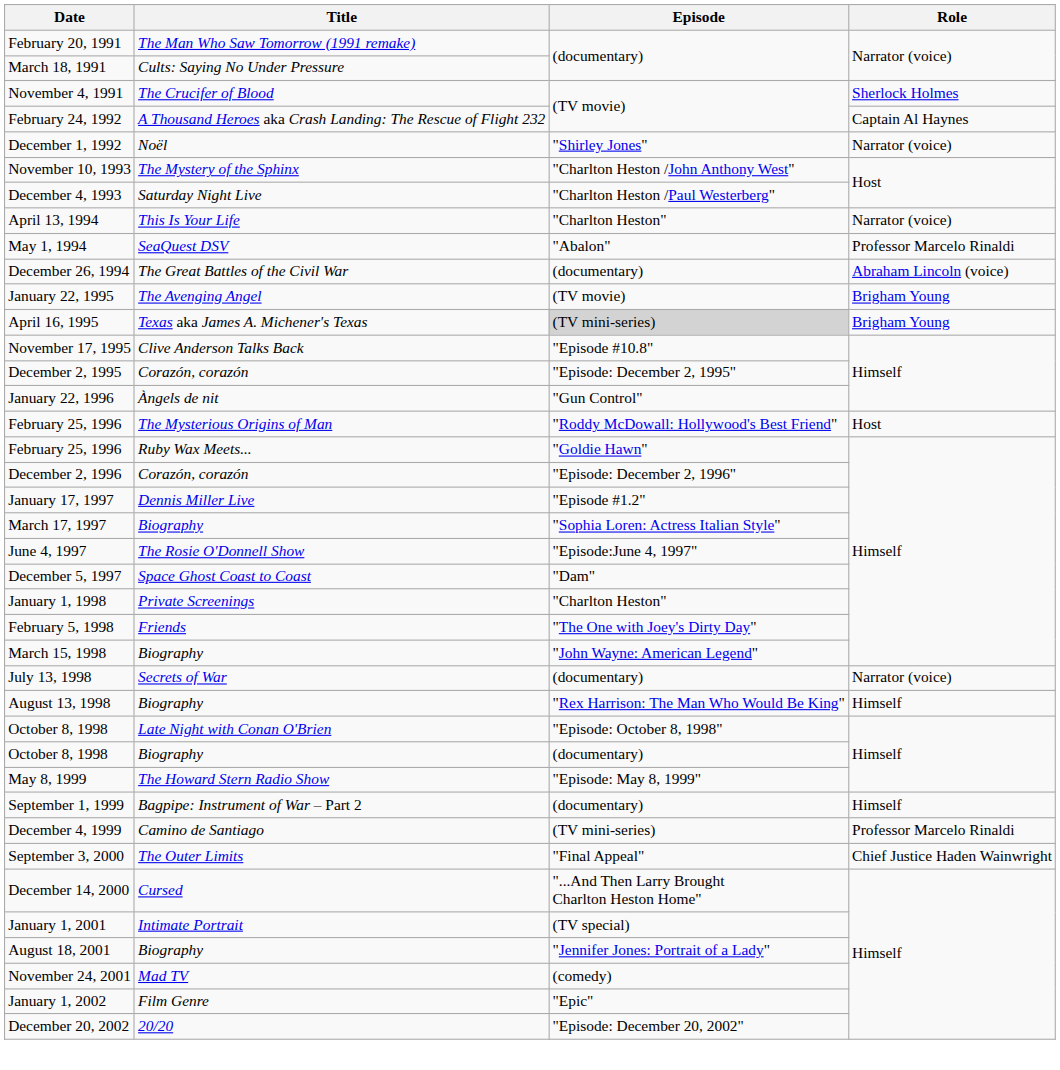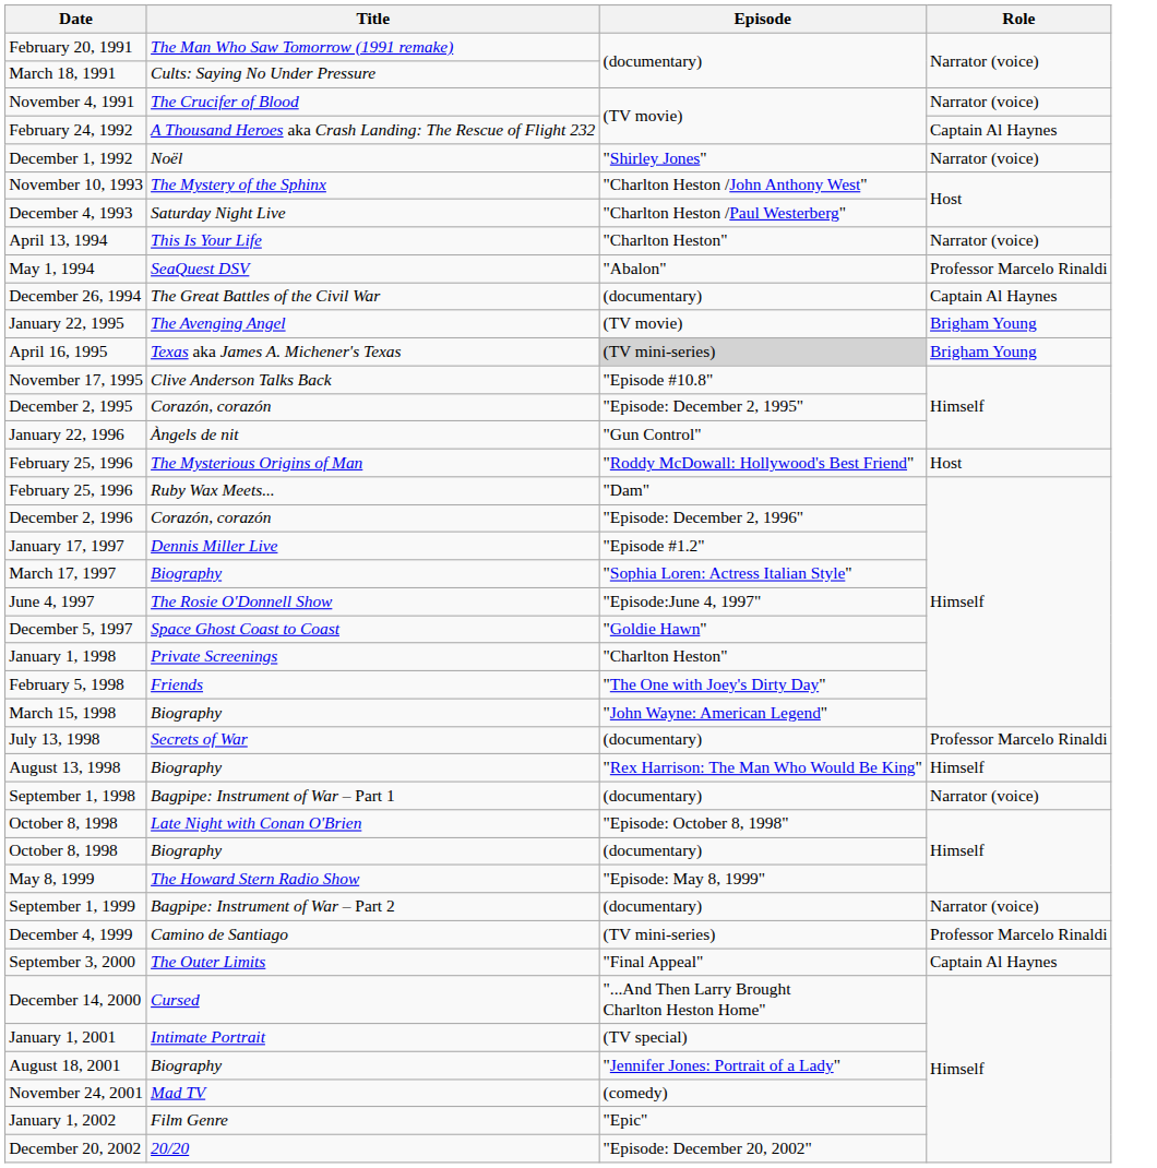 <table class="wikitable" style="font-size:90%;">
 <tr>
 <th>Date</th>
 <th>Title</th>
 <th>Episode</th>
 <th>Role</th>
 </tr>
 <tr>
 <td>February 20, 1991</td>
 <td><em><a href='#'>The Man Who Saw Tomorrow (1991 remake)</a></em></td>
 <td rowspan="2">(documentary)</td>
 <td rowspan="2">Narrator (voice)</td>
 </tr>
 <tr>
 <td>March 18, 1991</td>
 <td><em>Cults: Saying No Under Pressure</em></td>
 </tr>
 <tr>
 <td>November 4, 1991</td>
 <td><em><a href='#'>The Crucifer of Blood</a></em></td>
 <td rowspan="2">(TV movie)</td>
-<td><a href='#'>Sherlock Holmes</a></td>
+<td>Narrator (voice)</td>
 </tr>
 <tr>
 <td>February 24, 1992</td>
 <td><em><a href='#'>A Thousand Heroes</a></em> aka <em>Crash Landing: The Rescue of Flight 232</em></td>
 <td>Captain Al Haynes</td>
 </tr>
 <tr>
 <td>December 1, 1992</td>
 <td><em>Noël</em></td>
 <td>"<a href='#'>Shirley Jones</a>"</td>
 <td>Narrator (voice)</td>
 </tr>
 <tr>
 <td>November 10, 1993</td>
 <td><em><a href='#'>The Mystery of the Sphinx</a></em></td>
 <td>"Charlton Heston /<a href='#'>John Anthony West</a>"</td>
 <td rowspan="2">Host</td>
 </tr>
 <tr>
 <td>December 4, 1993</td>
 <td><em>Saturday Night Live</em></td>
 <td>"Charlton Heston /<a href='#'>Paul Westerberg</a>"</td>
 </tr>
 <tr>
 <td>April 13, 1994</td>
 <td><em><a href='#'>This Is Your Life</a></em></td>
 <td>"Charlton Heston"</td>
 <td>Narrator (voice)</td>
 </tr>
 <tr>
 <td>May 1, 1994</td>
 <td><em><a href='#'>SeaQuest DSV</a></em></td>
 <td>"Abalon"</td>
 <td>Professor Marcelo Rinaldi</td>
 </tr>
 <tr>
 <td>December 26, 1994</td>
 <td><em>The Great Battles of the Civil War</em></td>
 <td>(documentary)</td>
-<td><a href='#'>Abraham Lincoln</a> (voice)</td>
+<td>Captain Al Haynes</td>
 </tr>
 <tr>
 <td>January 22, 1995</td>
 <td><em><a href='#'>The Avenging Angel</a></em></td>
 <td>(TV movie)</td>
 <td><a href='#'>Brigham Young</a></td>
 </tr>
 <tr>
 <td>April 16, 1995</td>
 <td><em><a href='#'>Texas</a></em> aka <em>James A. Michener's Texas</em></td>
 <td style="background: lightgrey;">(TV mini-series)</td>
 <td><a href='#'>Brigham Young</a></td>
 </tr>
 <tr>
 <td>November 17, 1995</td>
 <td><em>Clive Anderson Talks Back</em></td>
 <td>"Episode #10.8"</td>
 <td rowspan="3">Himself</td>
 </tr>
 <tr>
 <td>December 2, 1995</td>
 <td><em>Corazón, corazón</em></td>
 <td>"Episode: December 2, 1995"</td>
 </tr>
 <tr>
 <td>January 22, 1996</td>
 <td><em>Àngels de nit</em></td>
 <td>"Gun Control"</td>
 </tr>
 <tr>
 <td>February 25, 1996</td>
 <td><em><a href='#'>The Mysterious Origins of Man</a></em></td>
 <td>"<a href='#'>Roddy McDowall: Hollywood's Best Friend</a>"</td>
 <td>Host</td>
 </tr>
 <tr>
 <td>February 25, 1996</td>
 <td><em>Ruby Wax Meets...</em></td>
-<td>"<a href='#'>Goldie Hawn</a>"</td>
+<td>"Dam"</td>
 <td rowspan="9">Himself</td>
 </tr>
 <tr>
 <td>December 2, 1996</td>
 <td><em>Corazón, corazón</em></td>
 <td>"Episode: December 2, 1996"</td>
 </tr>
 <tr>
 <td>January 17, 1997</td>
 <td><em><a href='#'>Dennis Miller Live</a></em></td>
 <td>"Episode #1.2"</td>
 </tr>
 <tr>
 <td>March 17, 1997</td>
 <td><em><a href='#'>Biography</a></em></td>
 <td>"<a href='#'>Sophia Loren: Actress Italian Style</a>"</td>
 </tr>
 <tr>
 <td>June 4, 1997</td>
 <td><em><a href='#'>The Rosie O'Donnell Show</a></em></td>
 <td>"Episode:June 4, 1997"</td>
 </tr>
 <tr>
 <td>December 5, 1997</td>
 <td><em><a href='#'>Space Ghost Coast to Coast</a></em></td>
-<td>"Dam"</td>
+<td>"<a href='#'>Goldie Hawn</a>"</td>
 </tr>
 <tr>
 <td>January 1, 1998</td>
 <td><em><a href='#'>Private Screenings</a></em></td>
 <td>"Charlton Heston"</td>
 </tr>
 <tr>
 <td>February 5, 1998</td>
 <td><em><a href='#'>Friends</a></em></td>
 <td>"<a href='#'>The One with Joey's Dirty Day</a>"</td>
 </tr>
 <tr>
 <td>March 15, 1998</td>
 <td><em>Biography</em></td>
 <td>"<a href='#'>John Wayne: American Legend</a>"</td>
 </tr>
 <tr>
 <td>July 13, 1998</td>
 <td><em><a href='#'>Secrets of War</a></em></td>
 <td>(documentary)</td>
-<td>Narrator (voice)</td>
+<td>Professor Marcelo Rinaldi</td>
 </tr>
 <tr>
 <td>August 13, 1998</td>
 <td><em>Biography</em></td>
 <td>"<a href='#'>Rex Harrison: The Man Who Would Be King</a>"</td>
 <td>Himself</td>
+</tr>
+<tr>
+<td>September 1, 1998</td>
+<td><em>Bagpipe: Instrument of War</em> – Part 1</td>
+<td>(documentary)</td>
+<td>Narrator (voice)</td>
 </tr>
 <tr>
 <td>October 8, 1998</td>
 <td><em><a href='#'>Late Night with Conan O'Brien</a></em></td>
 <td>"Episode: October 8, 1998"</td>
 <td rowspan="3">Himself</td>
 </tr>
 <tr>
 <td>October 8, 1998</td>
 <td><em>Biography</em></td>
 <td>(documentary)</td>
 </tr>
 <tr>
 <td>May 8, 1999</td>
 <td><em><a href='#'>The Howard Stern Radio Show</a></em></td>
 <td>"Episode: May 8, 1999"</td>
 </tr>
 <tr>
 <td>September 1, 1999</td>
 <td><em>Bagpipe: Instrument of War</em> – Part 2</td>
 <td>(documentary)</td>
-<td>Himself</td>
+<td>Narrator (voice)</td>
 </tr>
 <tr>
 <td>December 4, 1999</td>
 <td><em>Camino de Santiago</em></td>
 <td>(TV mini-series)</td>
 <td>Professor Marcelo Rinaldi</td>
 </tr>
 <tr>
 <td>September 3, 2000</td>
 <td><em><a href='#'>The Outer Limits</a></em></td>
 <td>"Final Appeal"</td>
-<td>Chief Justice Haden Wainwright</td>
+<td>Captain Al Haynes</td>
 </tr>
 <tr>
 <td>December 14, 2000</td>
 <td><em><a href='#'>Cursed</a></em></td>
 <td>"...And Then Larry Brought<br>Charlton Heston Home"</td>
 <td rowspan="6">Himself</td>
 </tr>
 <tr>
 <td>January 1, 2001</td>
 <td><em><a href='#'>Intimate Portrait</a></em></td>
 <td>(TV special)</td>
 </tr>
 <tr>
 <td>August 18, 2001</td>
 <td><em>Biography</em></td>
 <td>"<a href='#'>Jennifer Jones: Portrait of a Lady</a>"</td>
 </tr>
 <tr>
 <td>November 24, 2001</td>
 <td><em><a href='#'>Mad TV</a></em></td>
 <td>(comedy)</td>
 </tr>
 <tr>
 <td>January 1, 2002</td>
 <td><em>Film Genre</em></td>
 <td>"Epic"</td>
 </tr>
 <tr>
 <td>December 20, 2002</td>
 <td><em><a href='#'>20/20</a></em></td>
 <td>"Episode: December 20, 2002"</td>
 </tr>
 </table>
